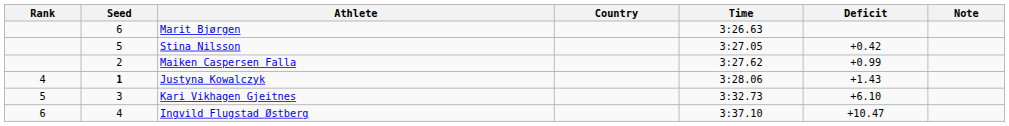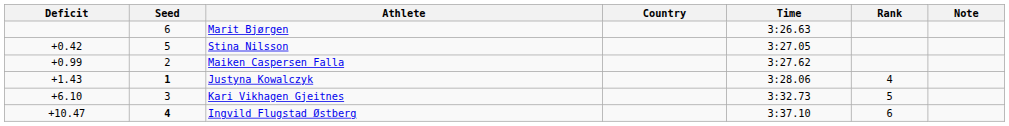 <table class="wikitable sortable" style="text-align:center" width=80%>
 <tr>
-<th>Rank</th>
+<th>Deficit</th>
 <th>Seed</th>
 <th>Athlete</th>
 <th>Country</th>
 <th>Time</th>
-<th>Deficit</th>
+<th>Rank</th>
 <th>Note</th>
 </tr>
 <tr>
 <td></td>
 <td>6</td>
 <td align=left><a href='#'>Marit Bjørgen</a></td>
 <td align=left></td>
 <td>3:26.63</td>
 <td></td>
 <td></td>
 </tr>
 <tr>
-<td></td>
+<td>+0.42</td>
 <td>5</td>
 <td align=left><a href='#'>Stina Nilsson</a></td>
 <td align=left></td>
 <td>3:27.05</td>
-<td>+0.42</td>
+<td></td>
 <td></td>
 </tr>
 <tr>
-<td></td>
+<td>+0.99</td>
 <td>2</td>
 <td align=left><a href='#'>Maiken Caspersen Falla</a></td>
 <td align=left></td>
 <td>3:27.62</td>
-<td>+0.99</td>
+<td></td>
 <td></td>
 </tr>
 <tr>
-<td>4</td>
+<td>+1.43</td>
 <td><strong>1</strong></td>
 <td align=left><a href='#'>Justyna Kowalczyk</a></td>
 <td align=left></td>
 <td>3:28.06</td>
-<td>+1.43</td>
+<td>4</td>
 <td></td>
 </tr>
 <tr>
-<td>5</td>
+<td>+6.10</td>
 <td>3</td>
 <td align=left><a href='#'>Kari Vikhagen Gjeitnes</a></td>
 <td align=left></td>
 <td>3:32.73</td>
-<td>+6.10</td>
+<td>5</td>
 <td></td>
 </tr>
 <tr>
-<td>6</td>
-<td>4</td>
+<td>+10.47</td>
+<td><strong>4</strong></td>
 <td align=left><a href='#'>Ingvild Flugstad Østberg</a></td>
 <td align=left></td>
 <td>3:37.10</td>
-<td>+10.47</td>
+<td>6</td>
 <td></td>
 </tr>
 </table>
